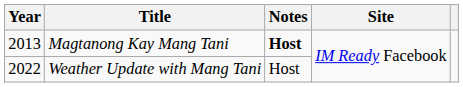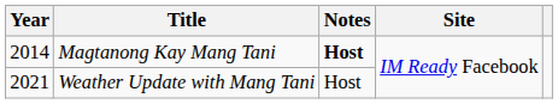 <table class="wikitable">
 <tr>
 <th>Year</th>
 <th>Title</th>
 <th>Notes</th>
 <th>Site</th>
 <th></th>
 </tr>
 <tr>
-<td>2013</td>
+<td>2014</td>
 <td><em>Magtanong Kay Mang Tani</em></td>
 <td><strong>Host</strong></td>
 <td rowspan="2"><em><a href='#'>IM Ready</a></em> Facebook</td>
 <td rowspan="2"></td>
 </tr>
 <tr>
-<td>2022</td>
+<td>2021</td>
 <td><em>Weather Update with Mang Tani</em></td>
 <td>Host</td>
 </tr>
 </table>
